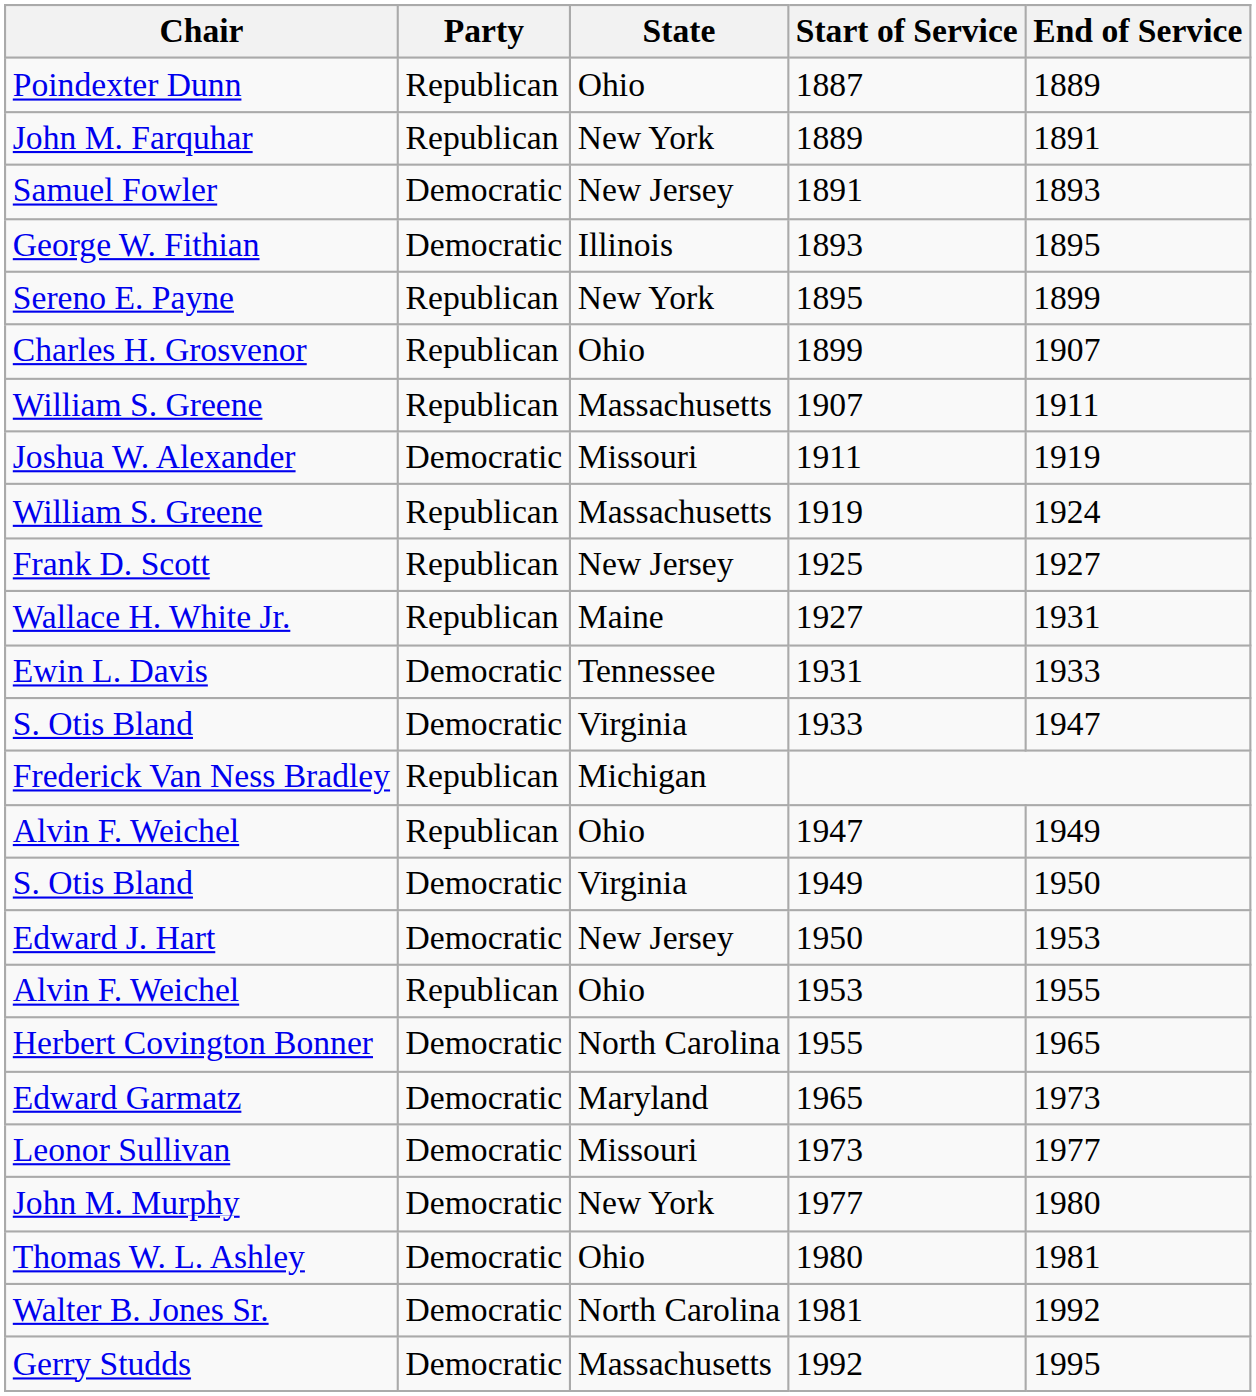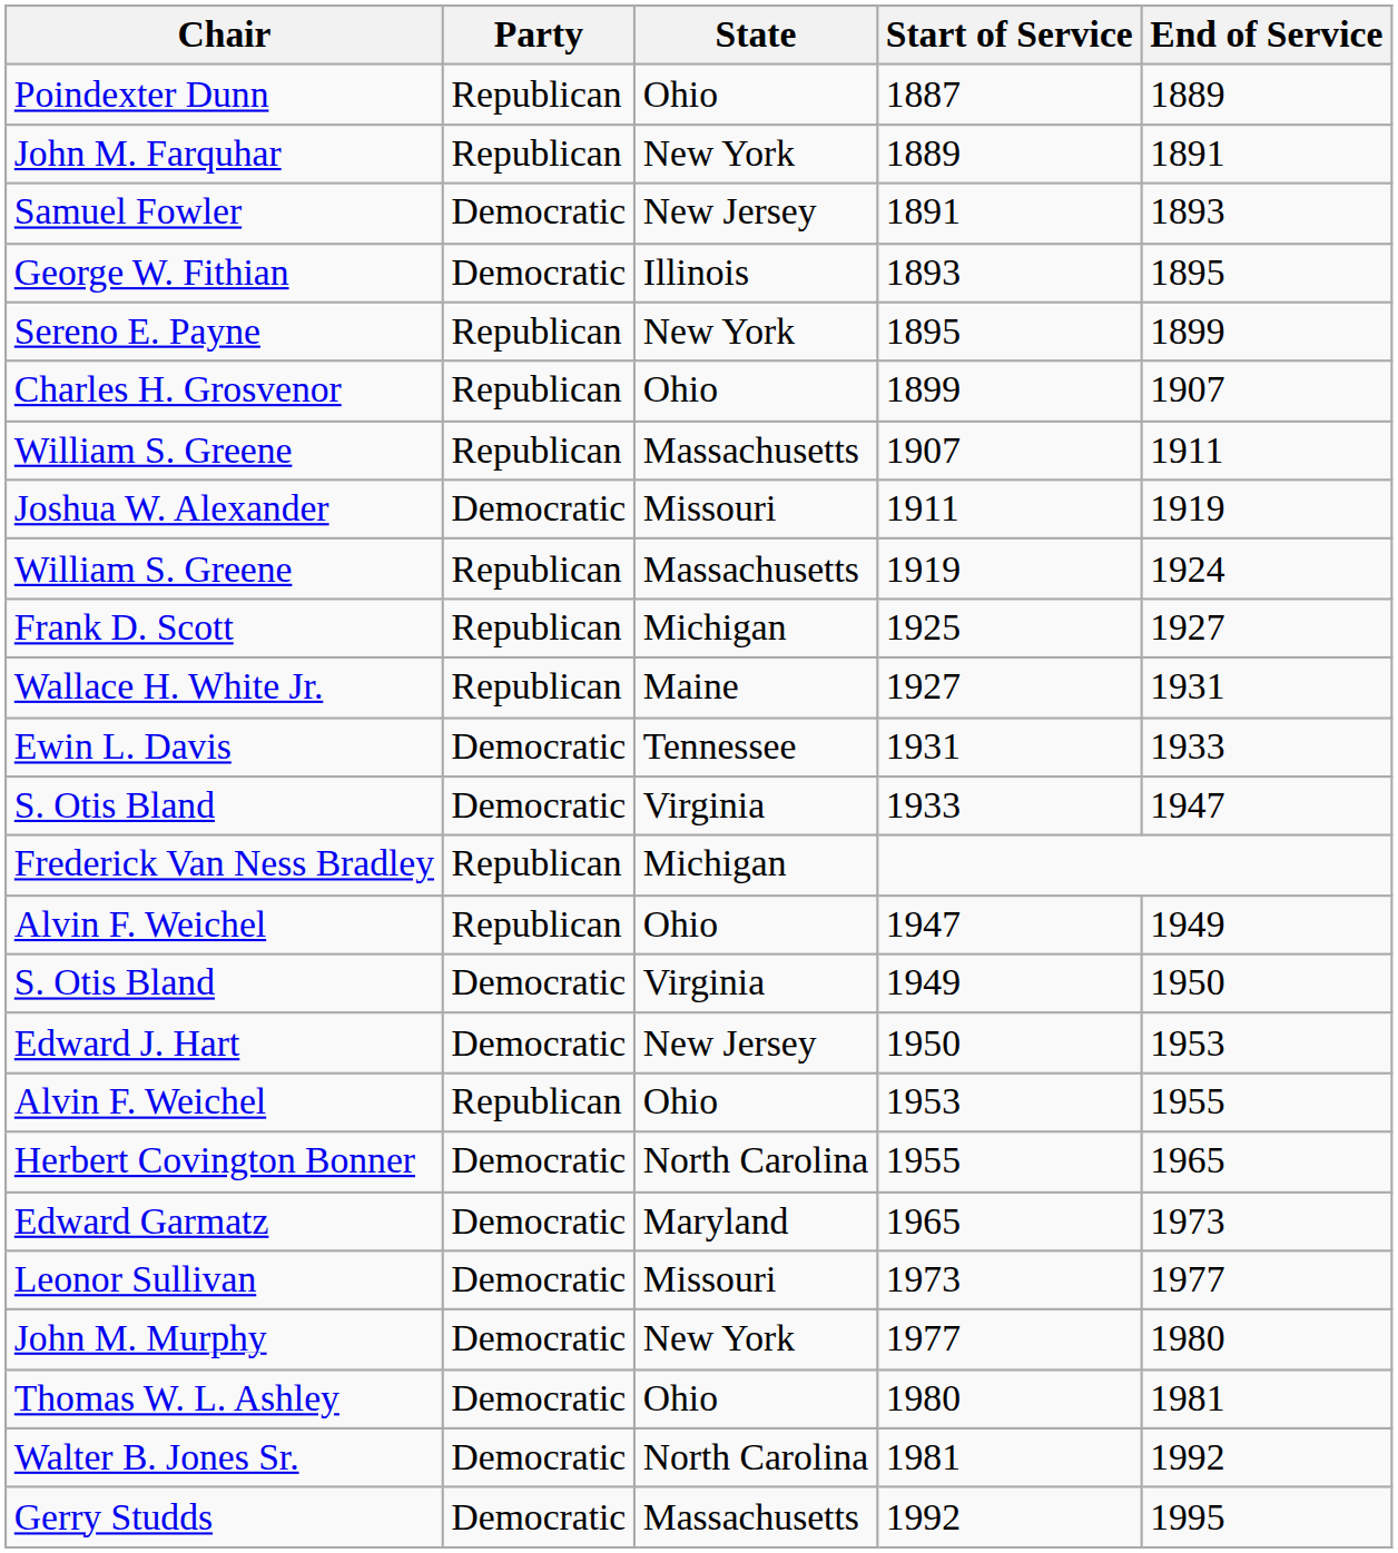 <table class=wikitable>
 <tr>
 <th>Chair</th>
 <th>Party</th>
 <th>State</th>
 <th>Start of Service</th>
 <th>End of Service</th>
 </tr>
 <tr>
 <td><a href='#'>Poindexter Dunn</a></td>
 <td>Republican</td>
 <td>Ohio</td>
 <td>1887</td>
 <td>1889</td>
 </tr>
 <tr>
 <td><a href='#'>John M. Farquhar</a></td>
 <td>Republican</td>
 <td>New York</td>
 <td>1889</td>
 <td>1891</td>
 </tr>
 <tr>
 <td><a href='#'>Samuel Fowler</a></td>
 <td>Democratic</td>
 <td>New Jersey</td>
 <td>1891</td>
 <td>1893</td>
 </tr>
 <tr>
 <td><a href='#'>George W. Fithian</a></td>
 <td>Democratic</td>
 <td>Illinois</td>
 <td>1893</td>
 <td>1895</td>
 </tr>
 <tr>
 <td><a href='#'>Sereno E. Payne</a></td>
 <td>Republican</td>
 <td>New York</td>
 <td>1895</td>
 <td>1899</td>
 </tr>
 <tr>
 <td><a href='#'>Charles H. Grosvenor</a></td>
 <td>Republican</td>
 <td>Ohio</td>
 <td>1899</td>
 <td>1907</td>
 </tr>
 <tr>
 <td><a href='#'>William S. Greene</a></td>
 <td>Republican</td>
 <td>Massachusetts</td>
 <td>1907</td>
 <td>1911</td>
 </tr>
 <tr>
 <td><a href='#'>Joshua W. Alexander</a></td>
 <td>Democratic</td>
 <td>Missouri</td>
 <td>1911</td>
 <td>1919</td>
 </tr>
 <tr>
 <td><a href='#'>William S. Greene</a></td>
 <td>Republican</td>
 <td>Massachusetts</td>
 <td>1919</td>
 <td>1924</td>
 </tr>
 <tr>
 <td><a href='#'>Frank D. Scott</a></td>
 <td>Republican</td>
-<td>New Jersey</td>
+<td>Michigan</td>
 <td>1925</td>
 <td>1927</td>
 </tr>
 <tr>
 <td><a href='#'>Wallace H. White Jr.</a></td>
 <td>Republican</td>
 <td>Maine</td>
 <td>1927</td>
 <td>1931</td>
 </tr>
 <tr>
 <td><a href='#'>Ewin L. Davis</a></td>
 <td>Democratic</td>
 <td>Tennessee</td>
 <td>1931</td>
 <td>1933</td>
 </tr>
 <tr>
 <td><a href='#'>S. Otis Bland</a></td>
 <td>Democratic</td>
 <td>Virginia</td>
 <td>1933</td>
 <td>1947</td>
 </tr>
 <tr>
 <td><a href='#'>Frederick Van Ness Bradley</a></td>
 <td>Republican</td>
 <td>Michigan</td>
 <td colspan=2></td>
 </tr>
 <tr>
 <td><a href='#'>Alvin F. Weichel</a></td>
 <td>Republican</td>
 <td>Ohio</td>
 <td>1947</td>
 <td>1949</td>
 </tr>
 <tr>
 <td><a href='#'>S. Otis Bland</a></td>
 <td>Democratic</td>
 <td>Virginia</td>
 <td>1949</td>
 <td>1950</td>
 </tr>
 <tr>
 <td><a href='#'>Edward J. Hart</a></td>
 <td>Democratic</td>
 <td>New Jersey</td>
 <td>1950</td>
 <td>1953</td>
 </tr>
 <tr>
 <td><a href='#'>Alvin F. Weichel</a></td>
 <td>Republican</td>
 <td>Ohio</td>
 <td>1953</td>
 <td>1955</td>
 </tr>
 <tr>
 <td><a href='#'>Herbert Covington Bonner</a></td>
 <td>Democratic</td>
 <td>North Carolina</td>
 <td>1955</td>
 <td>1965</td>
 </tr>
 <tr>
 <td><a href='#'>Edward Garmatz</a></td>
 <td>Democratic</td>
 <td>Maryland</td>
 <td>1965</td>
 <td>1973</td>
 </tr>
 <tr>
 <td><a href='#'>Leonor Sullivan</a></td>
 <td>Democratic</td>
 <td>Missouri</td>
 <td>1973</td>
 <td>1977</td>
 </tr>
 <tr>
 <td><a href='#'>John M. Murphy</a></td>
 <td>Democratic</td>
 <td>New York</td>
 <td>1977</td>
 <td>1980</td>
 </tr>
 <tr>
 <td><a href='#'>Thomas W. L. Ashley</a></td>
 <td>Democratic</td>
 <td>Ohio</td>
 <td>1980</td>
 <td>1981</td>
 </tr>
 <tr>
 <td><a href='#'>Walter B. Jones Sr.</a></td>
 <td>Democratic</td>
 <td>North Carolina</td>
 <td>1981</td>
 <td>1992</td>
 </tr>
 <tr>
 <td><a href='#'>Gerry Studds</a></td>
 <td>Democratic</td>
 <td>Massachusetts</td>
 <td>1992</td>
 <td>1995</td>
 </tr>
 </table>
